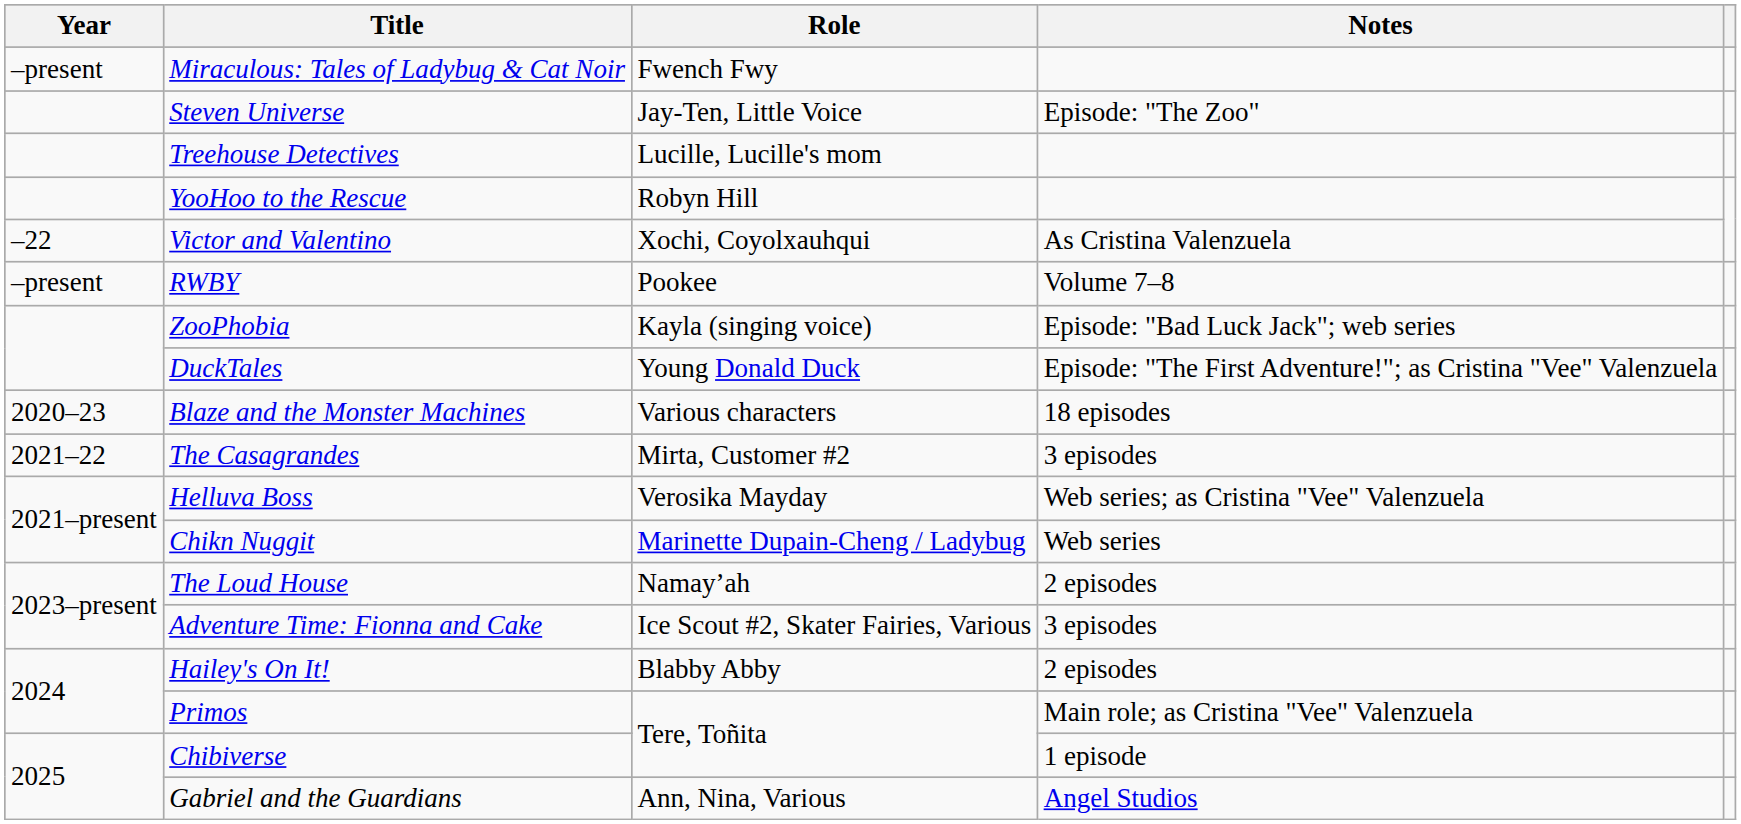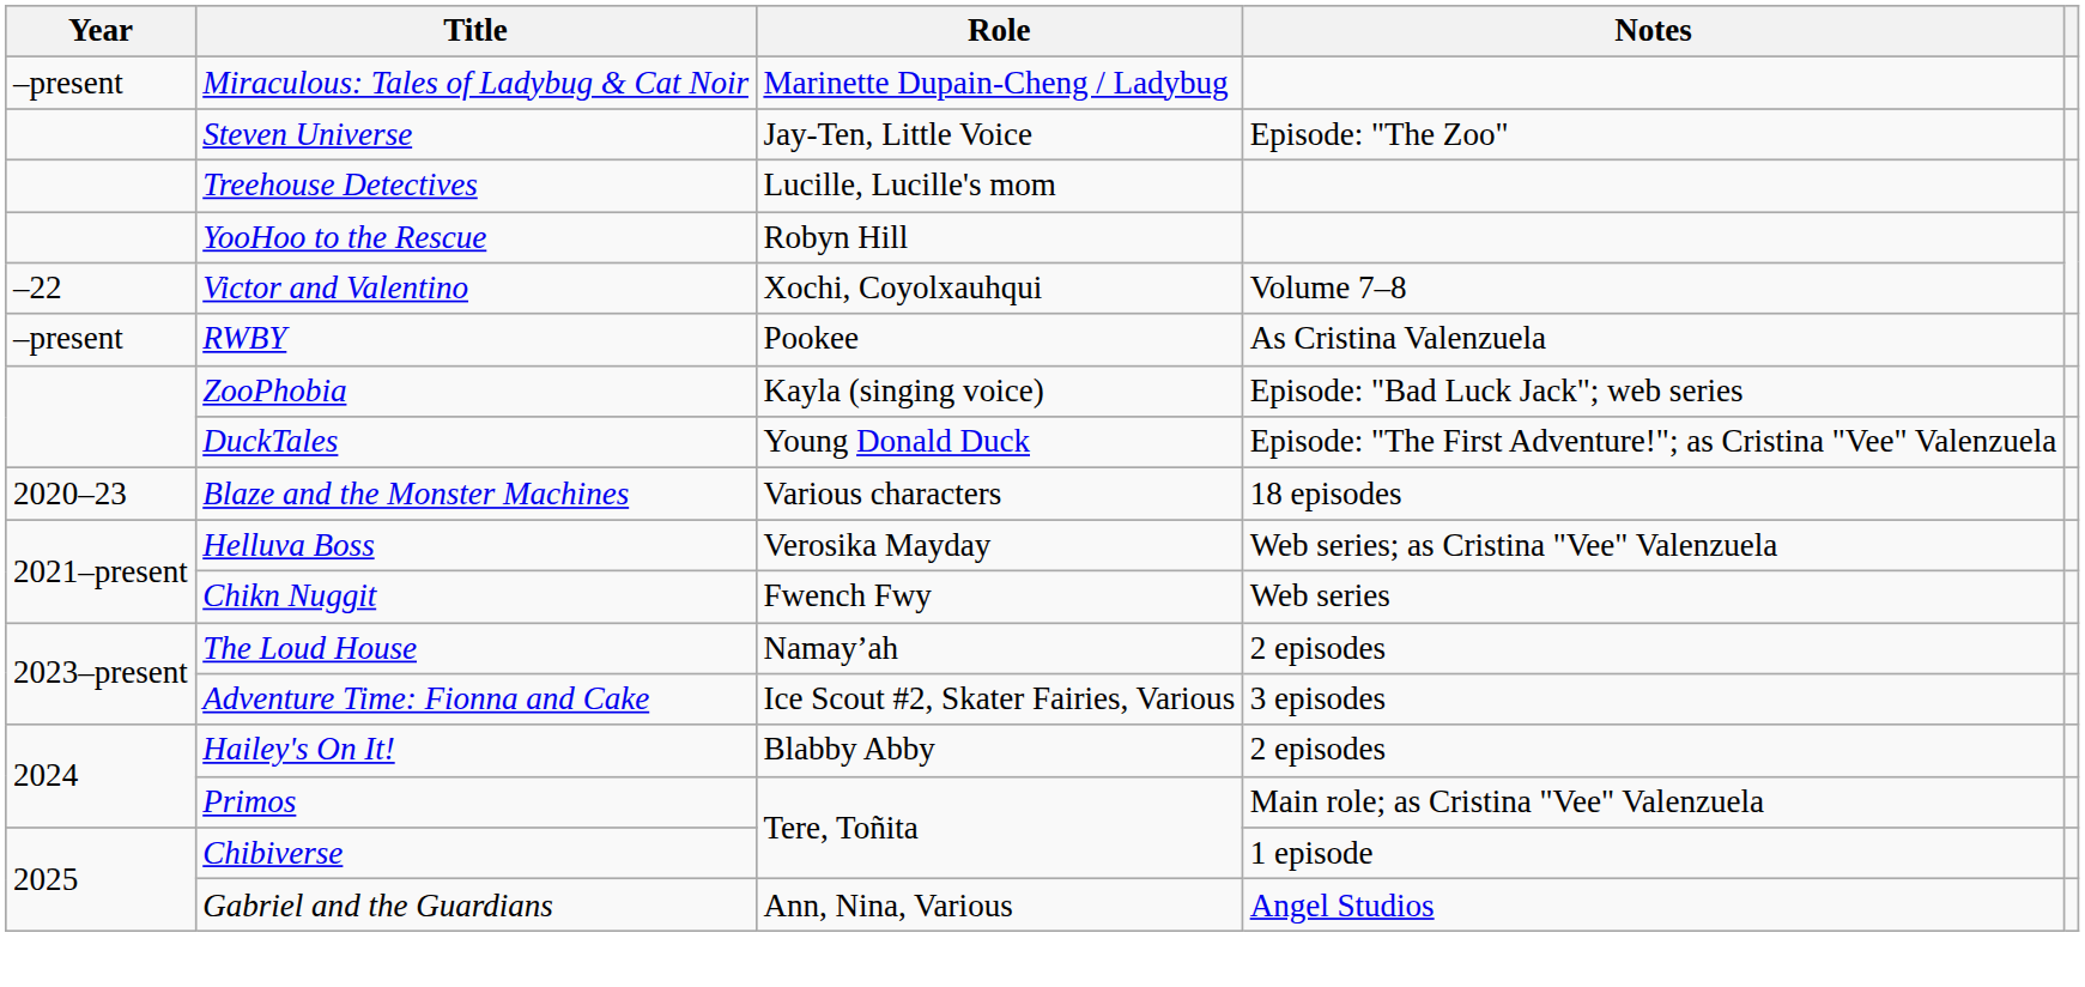 <table class="wikitable sortable plainrowheaders">
 <tr>
 <th>Year</th>
 <th>Title</th>
 <th>Role</th>
 <th class="unsortable">Notes</th>
 <th class="unsortable"></th>
 </tr>
 <tr>
 <td>–present</td>
 <td><em><a href='#'>Miraculous: Tales of Ladybug & Cat Noir</a></em></td>
-<td>Fwench Fwy</td>
+<td><a href='#'>Marinette Dupain-Cheng / Ladybug</a></td>
 <td></td>
 <td></td>
 </tr>
 <tr>
 <td></td>
 <td><em><a href='#'>Steven Universe</a></em></td>
 <td>Jay-Ten, Little Voice</td>
 <td>Episode: "The Zoo"</td>
 <td></td>
 </tr>
 <tr>
 <td></td>
 <td><em><a href='#'>Treehouse Detectives</a></em></td>
 <td>Lucille, Lucille's mom</td>
 <td></td>
 <td></td>
 </tr>
 <tr>
 <td></td>
 <td><em><a href='#'>YooHoo to the Rescue</a></em></td>
 <td>Robyn Hill</td>
 <td></td>
 <td rowspan="2"></td>
 </tr>
 <tr>
 <td>–22</td>
 <td><em><a href='#'>Victor and Valentino</a></em></td>
 <td>Xochi, Coyolxauhqui</td>
-<td>As Cristina Valenzuela</td>
+<td>Volume 7–8</td>
 </tr>
 <tr>
 <td>–present</td>
 <td><em><a href='#'>RWBY</a></em></td>
 <td>Pookee</td>
-<td>Volume 7–8</td>
+<td>As Cristina Valenzuela</td>
 <td></td>
 </tr>
 <tr>
 <td rowspan="2"></td>
 <td><em><a href='#'>ZooPhobia</a></em></td>
 <td>Kayla (singing voice)</td>
 <td>Episode: "Bad Luck Jack"; web series</td>
 <td></td>
 </tr>
 <tr>
 <td><em><a href='#'>DuckTales</a></em></td>
 <td>Young <a href='#'>Donald Duck</a></td>
 <td>Episode: "The First Adventure!"; as Cristina "Vee" Valenzuela</td>
 <td></td>
 </tr>
 <tr>
 <td>2020–23</td>
 <td><em><a href='#'>Blaze and the Monster Machines</a></em></td>
 <td>Various characters</td>
 <td>18 episodes</td>
 <td></td>
 </tr>
 <tr>
-<td>2021–22</td>
-<td><em><a href='#'>The Casagrandes</a></em></td>
-<td>Mirta, Customer #2</td>
-<td>3 episodes</td>
-<td></td>
-</tr>
-<tr>
 <td rowspan="2">2021–present</td>
 <td><em><a href='#'>Helluva Boss</a></em></td>
 <td>Verosika Mayday</td>
 <td>Web series; as Cristina "Vee" Valenzuela</td>
 <td></td>
 </tr>
 <tr>
 <td><em><a href='#'>Chikn Nuggit</a></em></td>
-<td><a href='#'>Marinette Dupain-Cheng / Ladybug</a></td>
+<td>Fwench Fwy</td>
 <td>Web series</td>
 <td></td>
 </tr>
 <tr>
 <td rowspan="2">2023–present</td>
 <td><em><a href='#'>The Loud House</a></em></td>
 <td>Namay’ah</td>
 <td>2 episodes</td>
 <td></td>
 </tr>
 <tr>
 <td><em><a href='#'>Adventure Time: Fionna and Cake</a></em></td>
 <td>Ice Scout #2, Skater Fairies, Various</td>
 <td>3 episodes</td>
 <td></td>
 </tr>
 <tr>
 <td rowspan="2">2024</td>
 <td><em><a href='#'>Hailey's On It!</a></em></td>
 <td>Blabby Abby</td>
 <td>2 episodes</td>
 <td></td>
 </tr>
 <tr>
 <td><em><a href='#'>Primos</a></em></td>
 <td rowspan="2">Tere, Toñita</td>
 <td>Main role; as Cristina "Vee" Valenzuela</td>
 <td></td>
 </tr>
 <tr>
 <td rowspan="2">2025</td>
 <td><em><a href='#'>Chibiverse</a></em></td>
 <td>1 episode</td>
 <td></td>
 </tr>
 <tr>
 <td><em>Gabriel and the Guardians</em></td>
 <td>Ann, Nina, Various</td>
 <td><a href='#'>Angel Studios</a></td>
 <td></td>
 </tr>
 </table>
